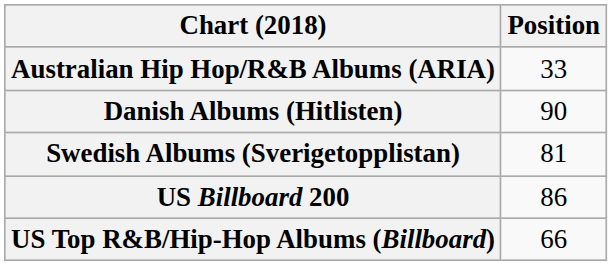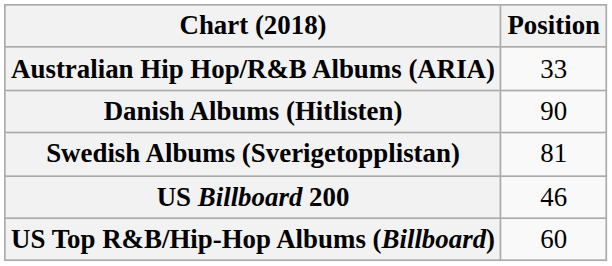 <table class="wikitable sortable plainrowheaders" style="text-align:center">
 <tr>
 <th scope="col">Chart (2018)</th>
 <th scope="col">Position</th>
 </tr>
 <tr>
 <th scope="row">Australian Hip Hop/R&B Albums (ARIA)</th>
 <td>33</td>
 </tr>
 <tr>
 <th scope="row">Danish Albums (Hitlisten)</th>
 <td>90</td>
 </tr>
 <tr>
 <th scope="row">Swedish Albums (Sverigetopplistan)</th>
 <td>81</td>
 </tr>
 <tr>
 <th scope="row">US <em>Billboard</em> 200</th>
-<td>86</td>
+<td>46</td>
 </tr>
 <tr>
 <th scope="row">US Top R&B/Hip-Hop Albums (<em>Billboard</em>)</th>
-<td>66</td>
+<td>60</td>
 </tr>
 </table>
